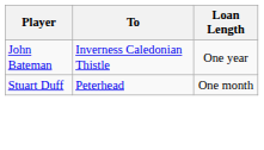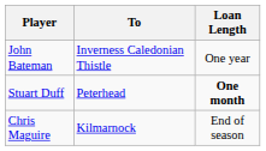 <table class="wikitable" style="font-size:95%; width:50%">
 <tr>
 <th>Player</th>
 <th>To</th>
 <th>Loan Length</th>
 </tr>
 <tr>
 <td> <a href='#'>John Bateman</a></td>
 <td> <a href='#'>Inverness Caledonian Thistle</a></td>
 <td align=center>One year</td>
 </tr>
 <tr>
 <td> <a href='#'>Stuart Duff</a></td>
 <td> <a href='#'>Peterhead</a></td>
-<td align=center>One month</td>
+<td align=center><strong>One month</strong></td>
+</tr>
+<tr>
+<td> <a href='#'>Chris Maguire</a></td>
+<td> <a href='#'>Kilmarnock</a></td>
+<td align=center>End of season</td>
 </tr>
 </table>
